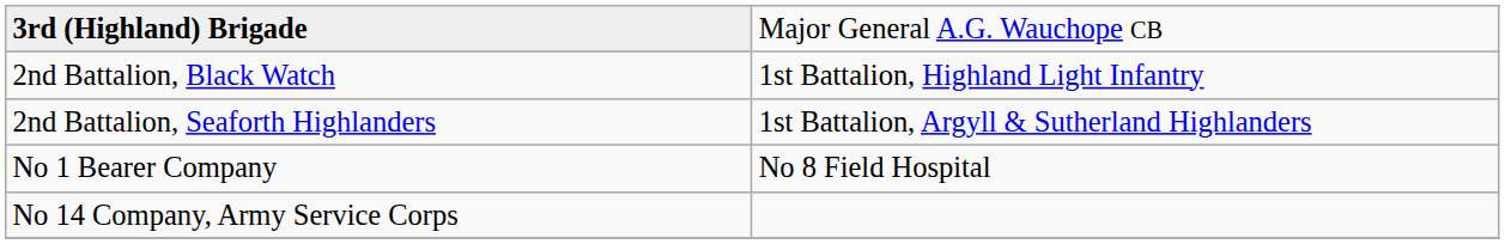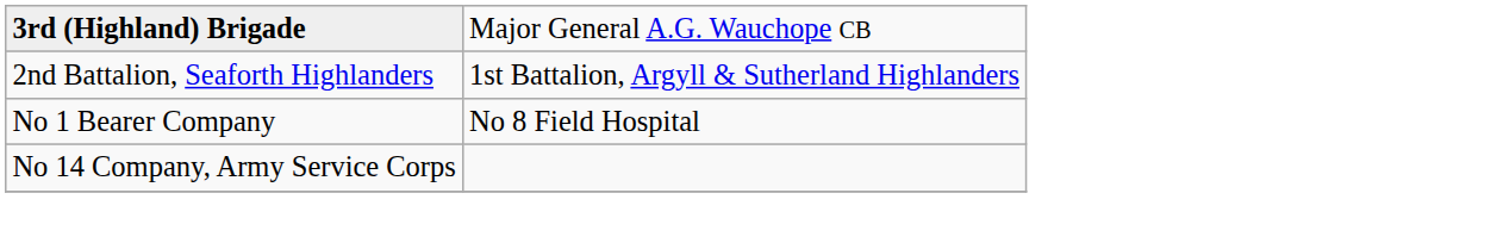 <table class="wikitable">
 <tr>
 <td style="background:#efefef;"><strong>3rd (Highland) Brigade</strong></td>
 <td>Major General <a href='#'>A.G. Wauchope</a> <small>CB</small></td>
-</tr>
-<tr>
-<td width = "400pt">2nd Battalion, <a href='#'>Black Watch</a></td>
-<td width="400pt">1st Battalion, <a href='#'>Highland Light Infantry</a></td>
 </tr>
 <tr>
 <td>2nd Battalion, <a href='#'>Seaforth Highlanders</a></td>
 <td>1st Battalion, <a href='#'>Argyll & Sutherland Highlanders</a></td>
 </tr>
 <tr>
 <td>No 1 Bearer Company</td>
 <td>No 8 Field Hospital</td>
 </tr>
 <tr>
 <td>No 14 Company, Army Service Corps</td>
 <td></td>
 </tr>
 <tr>
 </tr>
 </table>
